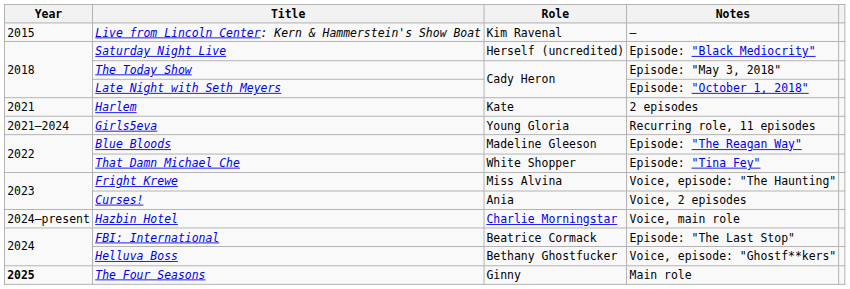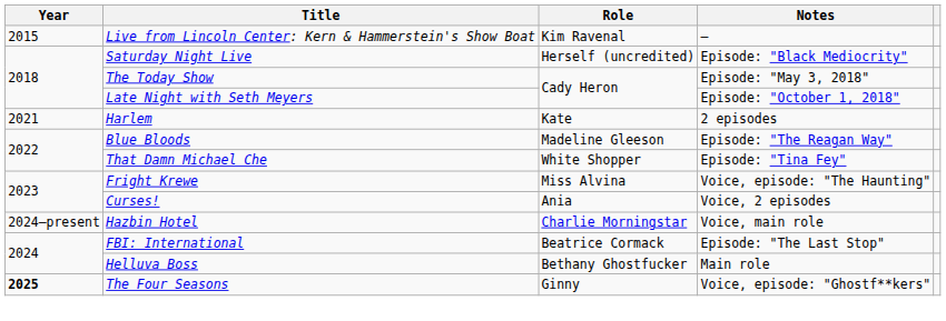 <table class="wikitable sortable">
 <tr>
 <th>Year</th>
 <th>Title</th>
 <th>Role</th>
 <th>Notes</th>
 <th></th>
 </tr>
 <tr>
 <td>2015</td>
 <td><em><a href='#'>Live from Lincoln Center</a>: Kern & Hammerstein's Show Boat</em></td>
 <td>Kim Ravenal</td>
 <td>—</td>
 <td></td>
 </tr>
 <tr>
 <td rowspan=3>2018</td>
 <td><em><a href='#'>Saturday Night Live</a></em></td>
 <td>Herself (uncredited)</td>
 <td>Episode: <a href='#'>"Black Mediocrity"</a></td>
 <td></td>
 </tr>
 <tr>
 <td><em><a href='#'>The Today Show</a></em></td>
 <td rowspan=2>Cady Heron</td>
 <td>Episode: "May 3, 2018"</td>
 <td></td>
 </tr>
 <tr>
 <td><em><a href='#'>Late Night with Seth Meyers</a></em></td>
 <td>Episode: <a href='#'>"October 1, 2018"</a></td>
 <td></td>
 </tr>
 <tr>
 <td>2021</td>
 <td><em><a href='#'>Harlem</a></em></td>
 <td>Kate</td>
 <td>2 episodes</td>
-<td></td>
-</tr>
-<tr>
-<td>2021–2024</td>
-<td><em><a href='#'>Girls5eva</a></em></td>
-<td>Young Gloria</td>
-<td>Recurring role, 11 episodes</td>
 <td></td>
 </tr>
 <tr>
 <td rowspan=2>2022</td>
 <td><em><a href='#'>Blue Bloods</a></em></td>
 <td>Madeline Gleeson</td>
 <td>Episode: <a href='#'>"The Reagan Way"</a></td>
 <td></td>
 </tr>
 <tr>
 <td><em><a href='#'>That Damn Michael Che</a></em></td>
 <td>White Shopper</td>
 <td>Episode: <a href='#'>"Tina Fey"</a></td>
 <td></td>
 </tr>
 <tr>
 <td rowspan=2>2023</td>
 <td><em><a href='#'>Fright Krewe</a></em></td>
 <td>Miss Alvina</td>
 <td>Voice, episode: "The Haunting"</td>
 <td></td>
 </tr>
 <tr>
 <td><em><a href='#'>Curses!</a></em></td>
 <td>Ania</td>
 <td>Voice, 2 episodes</td>
 <td></td>
 </tr>
 <tr>
 <td>2024–present</td>
 <td><em><a href='#'>Hazbin Hotel</a></em></td>
 <td><a href='#'>Charlie Morningstar</a></td>
 <td>Voice, main role</td>
 <td></td>
 </tr>
 <tr>
 <td rowspan=2>2024</td>
 <td><em><a href='#'>FBI: International</a></em></td>
 <td>Beatrice Cormack</td>
 <td>Episode: "The Last Stop"</td>
 <td></td>
 </tr>
 <tr>
 <td><em><a href='#'>Helluva Boss</a></em></td>
 <td>Bethany Ghostfucker</td>
-<td>Voice, episode: "Ghostf**kers"</td>
+<td>Main role</td>
 <td></td>
 </tr>
 <tr>
 <td><strong>2025</strong></td>
 <td><em><a href='#'>The Four Seasons</a></em></td>
 <td>Ginny</td>
-<td>Main role</td>
+<td>Voice, episode: "Ghostf**kers"</td>
 <td></td>
 </tr>
 </table>
